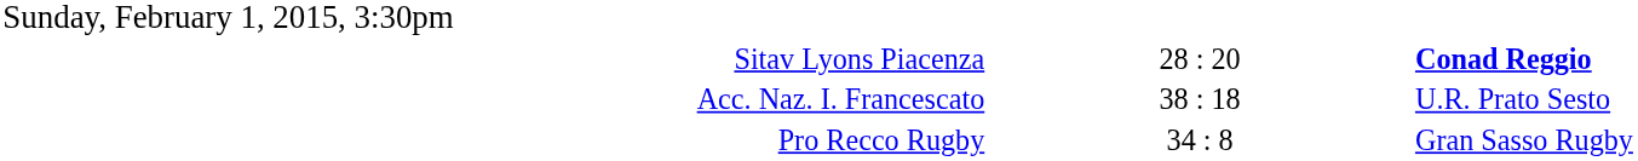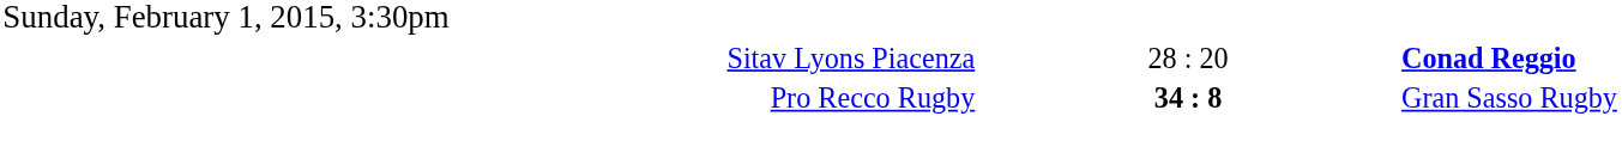 <table style="width:70%;" cellspacing="1">
 <tr>
 <th width=35%></th>
 <th width=15%></th>
 <th></th>
 </tr>
 <tr>
 <td>Sunday, February 1, 2015, 3:30pm</td>
 </tr>
 <tr style=font-size:90%>
 <td align=right><a href='#'>Sitav Lyons Piacenza</a></td>
 <td align=center>28 : 20</td>
 <td><strong><a href='#'>Conad Reggio</a></strong></td>
 </tr>
 <tr style=font-size:90%>
-<td align=right><a href='#'>Acc. Naz. I. Francescato</a></td>
-<td align=center>38 : 18</td>
-<td><a href='#'>U.R. Prato Sesto</a></td>
-</tr>
-<tr style=font-size:90%>
 <td align=right><a href='#'>Pro Recco Rugby</a></td>
-<td align=center>34 : 8</td>
+<td align=center><strong>34 : 8</strong></td>
 <td><a href='#'>Gran Sasso Rugby</a></td>
 </tr>
 </table>
